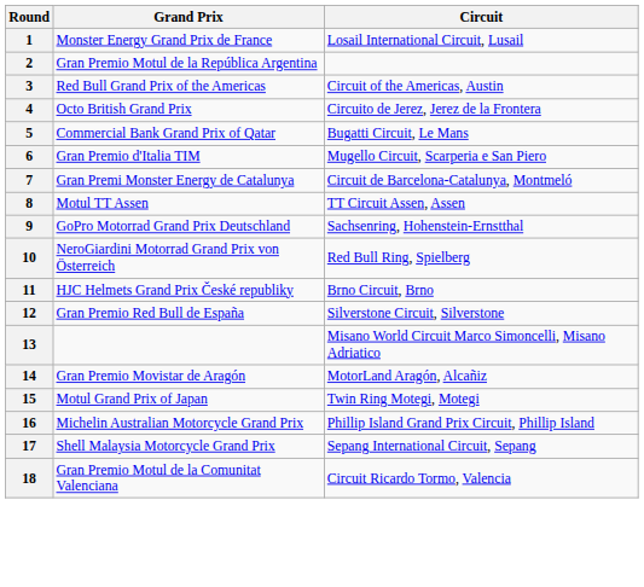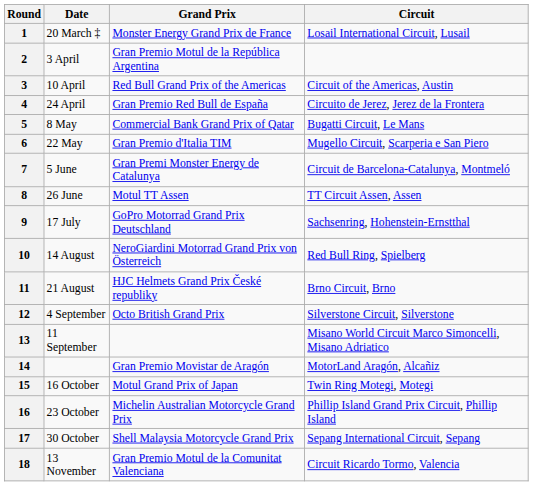 <table class="wikitable" style="font-size: 85%">
 <tr>
 <th>Round</th>
+<th>Date</th>
 <th>Grand Prix</th>
 <th>Circuit</th>
 </tr>
 <tr>
 <th>1</th>
+<td>20 March ‡</td>
 <td> <a href='#'>Monster Energy Grand Prix de France</a></td>
 <td><a href='#'>Losail International Circuit</a>, <a href='#'>Lusail</a></td>
 </tr>
 <tr>
 <th>2</th>
+<td>3 April</td>
 <td> <a href='#'>Gran Premio Motul de la República Argentina</a></td>
 <td></td>
 </tr>
 <tr>
 <th>3</th>
+<td>10 April</td>
 <td> <a href='#'>Red Bull Grand Prix of the Americas</a></td>
 <td><a href='#'>Circuit of the Americas</a>, <a href='#'>Austin</a></td>
 </tr>
 <tr>
 <th>4</th>
-<td> <a href='#'>Octo British Grand Prix</a></td>
+<td>24 April</td>
+<td> <a href='#'>Gran Premio Red Bull de España</a></td>
 <td><a href='#'>Circuito de Jerez</a>, <a href='#'>Jerez de la Frontera</a></td>
 </tr>
 <tr>
 <th>5</th>
+<td>8 May</td>
 <td> <a href='#'>Commercial Bank Grand Prix of Qatar</a></td>
 <td><a href='#'>Bugatti Circuit</a>, <a href='#'>Le Mans</a></td>
 </tr>
 <tr>
 <th>6</th>
+<td>22 May</td>
 <td> <a href='#'>Gran Premio d'Italia TIM</a></td>
 <td><a href='#'>Mugello Circuit</a>, <a href='#'>Scarperia e San Piero</a></td>
 </tr>
 <tr>
 <th>7</th>
+<td>5 June</td>
 <td> <a href='#'>Gran Premi Monster Energy de Catalunya</a></td>
 <td><a href='#'>Circuit de Barcelona-Catalunya</a>, <a href='#'>Montmeló</a></td>
 </tr>
 <tr>
 <th>8</th>
+<td>26 June</td>
 <td> <a href='#'>Motul TT Assen</a></td>
 <td><a href='#'>TT Circuit Assen</a>, <a href='#'>Assen</a></td>
 </tr>
 <tr>
 <th>9</th>
+<td>17 July</td>
 <td> <a href='#'>GoPro Motorrad Grand Prix Deutschland</a></td>
 <td><a href='#'>Sachsenring</a>, <a href='#'>Hohenstein-Ernstthal</a></td>
 </tr>
 <tr>
 <th>10</th>
+<td>14 August</td>
 <td> <a href='#'>NeroGiardini Motorrad Grand Prix von Österreich</a></td>
 <td><a href='#'>Red Bull Ring</a>, <a href='#'>Spielberg</a></td>
 </tr>
 <tr>
 <th>11</th>
+<td>21 August</td>
 <td> <a href='#'>HJC Helmets Grand Prix České republiky</a></td>
 <td><a href='#'>Brno Circuit</a>, <a href='#'>Brno</a></td>
 </tr>
 <tr>
 <th>12</th>
-<td> <a href='#'>Gran Premio Red Bull de España</a></td>
+<td>4 September</td>
+<td> <a href='#'>Octo British Grand Prix</a></td>
 <td><a href='#'>Silverstone Circuit</a>, <a href='#'>Silverstone</a></td>
 </tr>
 <tr>
 <th>13</th>
+<td>11 September</td>
 <td></td>
 <td><a href='#'>Misano World Circuit Marco Simoncelli</a>, <a href='#'>Misano Adriatico</a></td>
 </tr>
 <tr>
 <th>14</th>
+<td></td>
 <td> <a href='#'>Gran Premio Movistar de Aragón</a></td>
 <td><a href='#'>MotorLand Aragón</a>, <a href='#'>Alcañiz</a></td>
 </tr>
 <tr>
 <th>15</th>
+<td>16 October</td>
 <td> <a href='#'>Motul Grand Prix of Japan</a></td>
 <td><a href='#'>Twin Ring Motegi</a>, <a href='#'>Motegi</a></td>
 </tr>
 <tr>
 <th>16</th>
+<td>23 October</td>
 <td> <a href='#'>Michelin Australian Motorcycle Grand Prix</a></td>
 <td><a href='#'>Phillip Island Grand Prix Circuit</a>, <a href='#'>Phillip Island</a></td>
 </tr>
 <tr>
 <th>17</th>
+<td>30 October</td>
 <td> <a href='#'>Shell Malaysia Motorcycle Grand Prix</a></td>
 <td><a href='#'>Sepang International Circuit</a>, <a href='#'>Sepang</a></td>
 </tr>
 <tr>
 <th>18</th>
+<td>13 November</td>
 <td> <a href='#'>Gran Premio Motul de la Comunitat Valenciana</a></td>
 <td><a href='#'>Circuit Ricardo Tormo</a>, <a href='#'>Valencia</a></td>
 </tr>
 </table>
